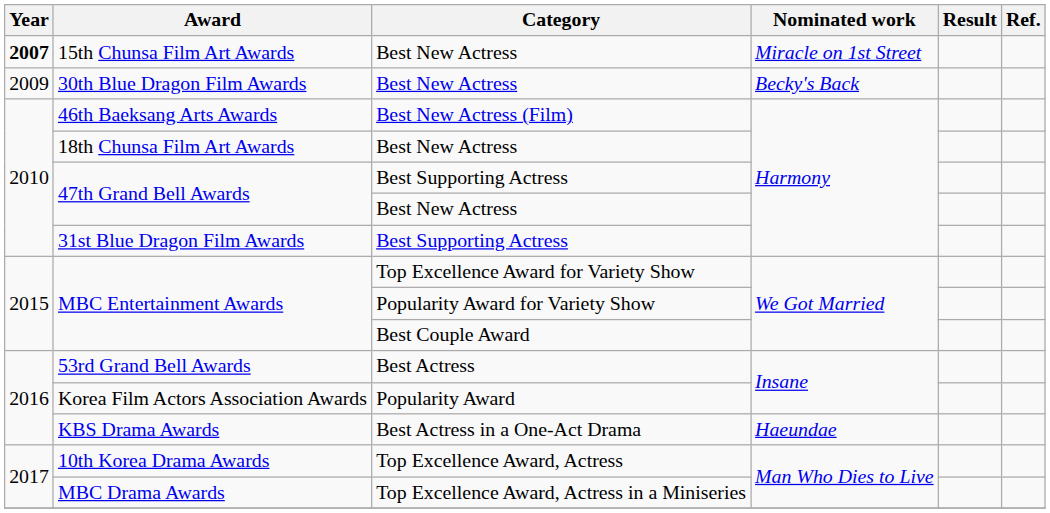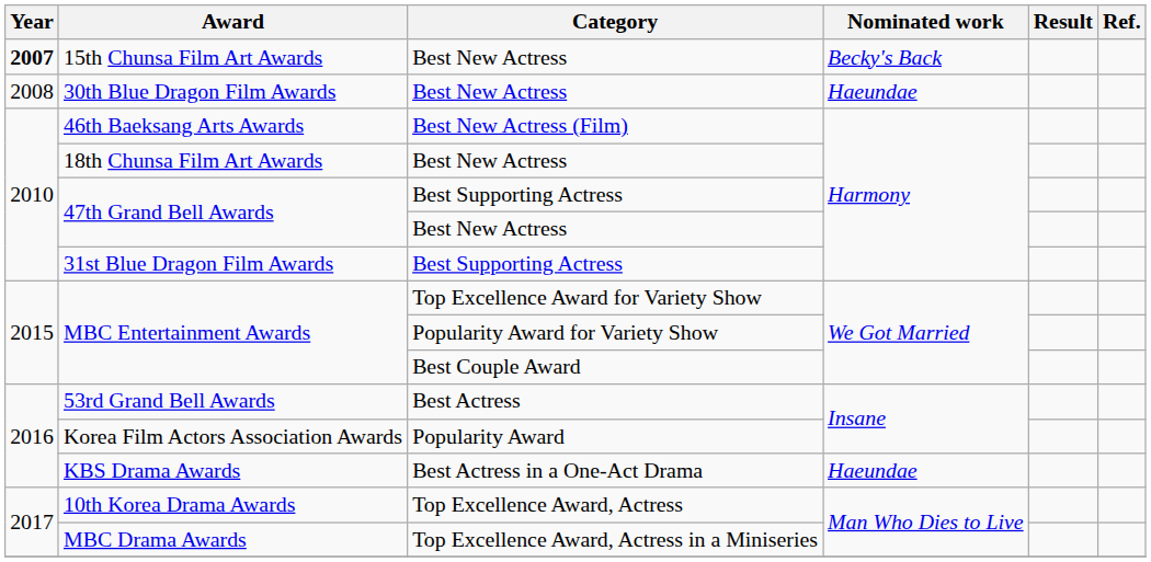 <table class="wikitable sortable">
 <tr>
 <th>Year</th>
 <th>Award</th>
 <th>Category</th>
 <th>Nominated work</th>
 <th>Result</th>
 <th>Ref.</th>
 </tr>
 <tr>
 <td><strong>2007</strong></td>
 <td>15th <a href='#'>Chunsa Film Art Awards</a></td>
 <td>Best New Actress</td>
-<td><em><a href='#'>Miracle on 1st Street</a></em></td>
+<td><em><a href='#'>Becky's Back</a></em></td>
 <td></td>
 <td></td>
 </tr>
 <tr>
-<td>2009</td>
+<td>2008</td>
 <td><a href='#'>30th Blue Dragon Film Awards</a></td>
 <td><a href='#'>Best New Actress</a></td>
-<td><em><a href='#'>Becky's Back</a></em></td>
+<td><em><a href='#'>Haeundae</a></em></td>
 <td></td>
 <td></td>
 </tr>
 <tr>
 <td rowspan="5">2010</td>
 <td><a href='#'>46th Baeksang Arts Awards</a></td>
 <td><a href='#'>Best New Actress (Film)</a></td>
 <td rowspan="5"><em><a href='#'>Harmony</a></em></td>
 <td></td>
 <td></td>
 </tr>
 <tr>
 <td>18th <a href='#'>Chunsa Film Art Awards</a></td>
 <td>Best New Actress</td>
 <td></td>
 <td></td>
 </tr>
 <tr>
 <td rowspan="2"><a href='#'>47th Grand Bell Awards</a></td>
 <td>Best Supporting Actress</td>
 <td></td>
 <td></td>
 </tr>
 <tr>
 <td>Best New Actress</td>
 <td></td>
 <td></td>
 </tr>
 <tr>
 <td><a href='#'>31st Blue Dragon Film Awards</a></td>
 <td><a href='#'>Best Supporting Actress</a></td>
 <td></td>
 <td></td>
 </tr>
 <tr>
 <td rowspan=3>2015</td>
 <td rowspan=3><a href='#'>MBC Entertainment Awards</a></td>
 <td>Top Excellence Award for Variety Show</td>
 <td rowspan=3><em><a href='#'>We Got Married</a></em></td>
 <td></td>
 <td></td>
 </tr>
 <tr>
 <td>Popularity Award for Variety Show</td>
 <td></td>
 <td></td>
 </tr>
 <tr>
 <td>Best Couple Award </td>
 <td></td>
 <td></td>
 </tr>
 <tr>
 <td rowspan=3>2016</td>
 <td><a href='#'>53rd Grand Bell Awards</a></td>
 <td>Best Actress</td>
 <td rowspan=2><em><a href='#'>Insane</a></em></td>
 <td></td>
 <td></td>
 </tr>
 <tr>
 <td>Korea Film Actors Association Awards</td>
 <td>Popularity Award</td>
 <td></td>
 <td></td>
 </tr>
 <tr>
 <td><a href='#'>KBS Drama Awards</a></td>
 <td>Best Actress in a One-Act Drama</td>
 <td><em><a href='#'>Haeundae</a></em></td>
 <td></td>
 <td></td>
 </tr>
 <tr>
 <td rowspan=2>2017</td>
 <td><a href='#'>10th Korea Drama Awards</a></td>
 <td>Top Excellence Award, Actress</td>
 <td rowspan=2><em><a href='#'>Man Who Dies to Live</a></em></td>
 <td></td>
 <td></td>
 </tr>
 <tr>
 <td><a href='#'>MBC Drama Awards</a></td>
 <td>Top Excellence Award, Actress in a Miniseries</td>
 <td></td>
 <td></td>
 </tr>
 <tr>
 </tr>
 </table>
